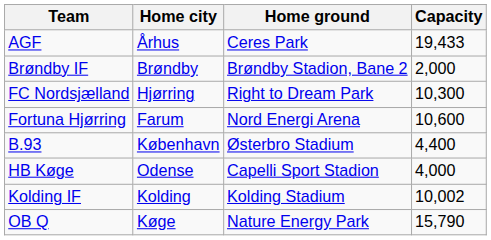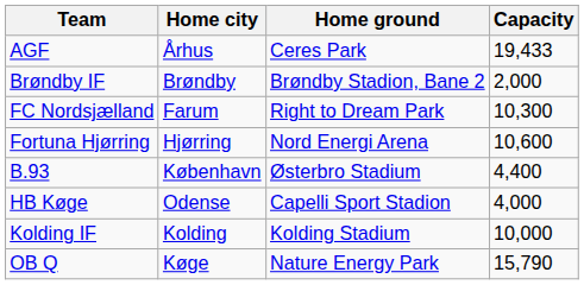 <table class="sortable wikitable" style="text-align: left;">
 <tr>
 <th>Team</th>
 <th>Home city</th>
 <th>Home ground</th>
 <th data-sort-type="number">Capacity</th>
 </tr>
 <tr>
 <td><a href='#'>AGF</a></td>
 <td><a href='#'>Århus</a></td>
 <td><a href='#'>Ceres Park</a></td>
 <td>19,433</td>
 </tr>
 <tr>
 <td><a href='#'>Brøndby IF</a></td>
 <td><a href='#'>Brøndby</a></td>
 <td><a href='#'>Brøndby Stadion, Bane 2</a></td>
 <td>2,000</td>
 </tr>
 <tr>
 <td><a href='#'>FC Nordsjælland</a></td>
-<td><a href='#'>Hjørring</a></td>
+<td><a href='#'>Farum</a></td>
 <td><a href='#'>Right to Dream Park</a></td>
 <td>10,300</td>
 </tr>
 <tr>
 <td><a href='#'>Fortuna Hjørring</a></td>
-<td><a href='#'>Farum</a></td>
+<td><a href='#'>Hjørring</a></td>
 <td><a href='#'>Nord Energi Arena</a></td>
 <td>10,600</td>
 </tr>
 <tr>
 <td><a href='#'>B.93</a></td>
 <td><a href='#'>København</a></td>
 <td><a href='#'>Østerbro Stadium</a></td>
 <td>4,400</td>
 </tr>
 <tr>
 <td><a href='#'>HB Køge</a></td>
 <td><a href='#'>Odense</a></td>
 <td><a href='#'>Capelli Sport Stadion</a></td>
 <td>4,000</td>
 </tr>
 <tr>
 <td><a href='#'>Kolding IF</a></td>
 <td><a href='#'>Kolding</a></td>
 <td><a href='#'>Kolding Stadium</a></td>
-<td>10,002</td>
+<td>10,000</td>
 </tr>
 <tr>
 <td><a href='#'>OB Q</a></td>
 <td><a href='#'>Køge</a></td>
 <td><a href='#'>Nature Energy Park</a></td>
 <td>15,790</td>
 </tr>
 </table>
